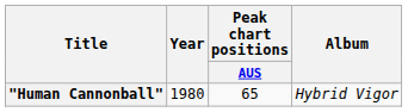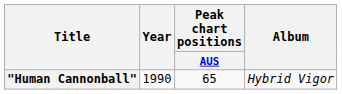 <table class="wikitable plainrowheaders" style="text-align:center;">
 <tr>
 <th scope="col" rowspan="2">Title</th>
 <th scope="col" rowspan="2">Year</th>
 <th scope="col" colspan="1">Peak chart positions</th>
 <th scope="col" rowspan="2">Album</th>
 </tr>
 <tr>
 <th scope="col" style="width:3em;font-size:90%;"><a href='#'>AUS</a><br></th>
 </tr>
 <tr>
 <th scope="row">"Human Cannonball"</th>
-<td>1980</td>
+<td>1990</td>
 <td>65</td>
 <td><em>Hybrid Vigor</em></td>
 </tr>
 </table>
